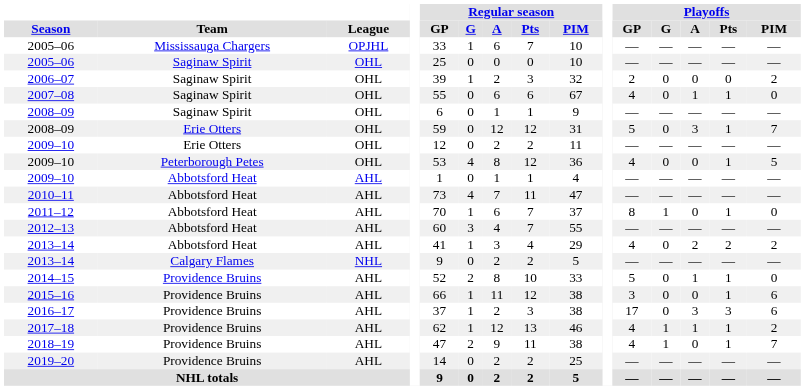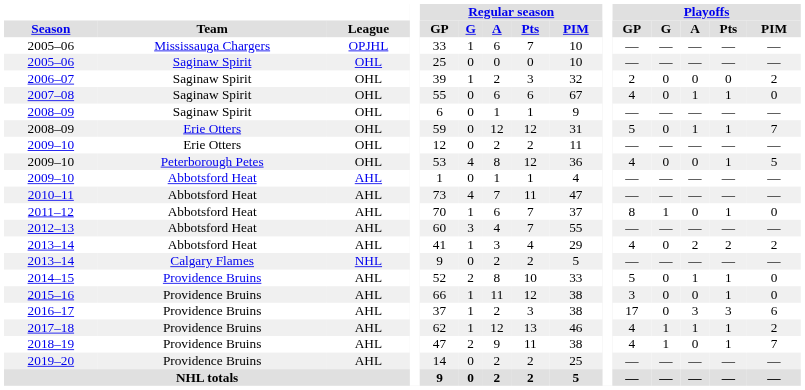 <table border="0" cellpadding="1" cellspacing="0" style="text-align:center; width:60em">
 <tr bgcolor="#e0e0e0">
 <th colspan="3" bgcolor="#ffffff"> </th>
 <th rowspan="99" bgcolor="#ffffff"> </th>
 <th colspan="5"><a href='#'>Regular season</a></th>
 <th rowspan="99" bgcolor="#ffffff"> </th>
 <th colspan="5"><a href='#'>Playoffs</a></th>
 </tr>
 <tr bgcolor="#e0e0e0">
 <th><a href='#'>Season</a></th>
 <th>Team</th>
 <th>League</th>
 <th>GP</th>
 <th><a href='#'>G</a></th>
 <th><a href='#'>A</a></th>
 <th><a href='#'>Pts</a></th>
 <th><a href='#'>PIM</a></th>
 <th>GP</th>
 <th>G</th>
 <th>A</th>
 <th>Pts</th>
 <th>PIM</th>
 </tr>
 <tr>
 <td>2005–06</td>
 <td><a href='#'>Mississauga Chargers</a></td>
 <td><a href='#'>OPJHL</a></td>
 <td>33</td>
 <td>1</td>
 <td>6</td>
 <td>7</td>
 <td>10</td>
 <td>—</td>
 <td>—</td>
 <td>—</td>
 <td>—</td>
 <td>—</td>
 </tr>
 <tr bgcolor="#f0f0f0">
 <td><a href='#'>2005–06</a></td>
 <td><a href='#'>Saginaw Spirit</a></td>
 <td><a href='#'>OHL</a></td>
 <td>25</td>
 <td>0</td>
 <td>0</td>
 <td>0</td>
 <td>10</td>
 <td>—</td>
 <td>—</td>
 <td>—</td>
 <td>—</td>
 <td>—</td>
 </tr>
 <tr>
 <td><a href='#'>2006–07</a></td>
 <td>Saginaw Spirit</td>
 <td>OHL</td>
 <td>39</td>
 <td>1</td>
 <td>2</td>
 <td>3</td>
 <td>32</td>
 <td>2</td>
 <td>0</td>
 <td>0</td>
 <td>0</td>
 <td>2</td>
 </tr>
 <tr bgcolor="#f0f0f0">
 <td><a href='#'>2007–08</a></td>
 <td>Saginaw Spirit</td>
 <td>OHL</td>
 <td>55</td>
 <td>0</td>
 <td>6</td>
 <td>6</td>
 <td>67</td>
 <td>4</td>
 <td>0</td>
 <td>1</td>
 <td>1</td>
 <td>0</td>
 </tr>
 <tr>
 <td><a href='#'>2008–09</a></td>
 <td>Saginaw Spirit</td>
 <td>OHL</td>
 <td>6</td>
 <td>0</td>
 <td>1</td>
 <td>1</td>
 <td>9</td>
 <td>—</td>
 <td>—</td>
 <td>—</td>
 <td>—</td>
 <td>—</td>
 </tr>
 <tr bgcolor="#f0f0f0">
 <td>2008–09</td>
 <td><a href='#'>Erie Otters</a></td>
 <td>OHL</td>
 <td>59</td>
 <td>0</td>
 <td>12</td>
 <td>12</td>
 <td>31</td>
 <td>5</td>
 <td>0</td>
-<td>3</td>
+<td>1</td>
 <td>1</td>
 <td>7</td>
 </tr>
 <tr>
 <td><a href='#'>2009–10</a></td>
 <td>Erie Otters</td>
 <td>OHL</td>
 <td>12</td>
 <td>0</td>
 <td>2</td>
 <td>2</td>
 <td>11</td>
 <td>—</td>
 <td>—</td>
 <td>—</td>
 <td>—</td>
 <td>—</td>
 </tr>
 <tr bgcolor="#f0f0f0">
 <td>2009–10</td>
 <td><a href='#'>Peterborough Petes</a></td>
 <td>OHL</td>
 <td>53</td>
 <td>4</td>
 <td>8</td>
 <td>12</td>
 <td>36</td>
 <td>4</td>
 <td>0</td>
 <td>0</td>
 <td>1</td>
 <td>5</td>
 </tr>
 <tr>
 <td><a href='#'>2009–10</a></td>
 <td><a href='#'>Abbotsford Heat</a></td>
 <td><a href='#'>AHL</a></td>
 <td>1</td>
 <td>0</td>
 <td>1</td>
 <td>1</td>
 <td>4</td>
 <td>—</td>
 <td>—</td>
 <td>—</td>
 <td>—</td>
 <td>—</td>
 </tr>
 <tr bgcolor="#f0f0f0">
 <td><a href='#'>2010–11</a></td>
 <td>Abbotsford Heat</td>
 <td>AHL</td>
 <td>73</td>
 <td>4</td>
 <td>7</td>
 <td>11</td>
 <td>47</td>
 <td>—</td>
 <td>—</td>
 <td>—</td>
 <td>—</td>
 <td>—</td>
 </tr>
 <tr>
 <td><a href='#'>2011–12</a></td>
 <td>Abbotsford Heat</td>
 <td>AHL</td>
 <td>70</td>
 <td>1</td>
 <td>6</td>
 <td>7</td>
 <td>37</td>
 <td>8</td>
 <td>1</td>
 <td>0</td>
 <td>1</td>
 <td>0</td>
 </tr>
 <tr bgcolor="#f0f0f0">
 <td><a href='#'>2012–13</a></td>
 <td>Abbotsford Heat</td>
 <td>AHL</td>
 <td>60</td>
 <td>3</td>
 <td>4</td>
 <td>7</td>
 <td>55</td>
 <td>—</td>
 <td>—</td>
 <td>—</td>
 <td>—</td>
 <td>—</td>
 </tr>
 <tr>
 <td><a href='#'>2013–14</a></td>
 <td>Abbotsford Heat</td>
 <td>AHL</td>
 <td>41</td>
 <td>1</td>
 <td>3</td>
 <td>4</td>
 <td>29</td>
 <td>4</td>
 <td>0</td>
 <td>2</td>
 <td>2</td>
 <td>2</td>
 </tr>
 <tr bgcolor="#f0f0f0">
 <td><a href='#'>2013–14</a></td>
 <td><a href='#'>Calgary Flames</a></td>
 <td><a href='#'>NHL</a></td>
 <td>9</td>
 <td>0</td>
 <td>2</td>
 <td>2</td>
 <td>5</td>
 <td>—</td>
 <td>—</td>
 <td>—</td>
 <td>—</td>
 <td>—</td>
 </tr>
 <tr>
 <td><a href='#'>2014–15</a></td>
 <td><a href='#'>Providence Bruins</a></td>
 <td>AHL</td>
 <td>52</td>
 <td>2</td>
 <td>8</td>
 <td>10</td>
 <td>33</td>
 <td>5</td>
 <td>0</td>
 <td>1</td>
 <td>1</td>
 <td>0</td>
 </tr>
 <tr bgcolor="#f0f0f0">
 <td><a href='#'>2015–16</a></td>
 <td>Providence Bruins</td>
 <td>AHL</td>
 <td>66</td>
 <td>1</td>
 <td>11</td>
 <td>12</td>
 <td>38</td>
 <td>3</td>
 <td>0</td>
 <td>0</td>
 <td>1</td>
-<td>6</td>
+<td>0</td>
 </tr>
 <tr>
 <td><a href='#'>2016–17</a></td>
 <td>Providence Bruins</td>
 <td>AHL</td>
 <td>37</td>
 <td>1</td>
 <td>2</td>
 <td>3</td>
 <td>38</td>
 <td>17</td>
 <td>0</td>
 <td>3</td>
 <td>3</td>
 <td>6</td>
 </tr>
 <tr bgcolor="#f0f0f0">
 <td><a href='#'>2017–18</a></td>
 <td>Providence Bruins</td>
 <td>AHL</td>
 <td>62</td>
 <td>1</td>
 <td>12</td>
 <td>13</td>
 <td>46</td>
 <td>4</td>
 <td>1</td>
 <td>1</td>
 <td>1</td>
 <td>2</td>
 </tr>
 <tr>
 <td><a href='#'>2018–19</a></td>
 <td>Providence Bruins</td>
 <td>AHL</td>
 <td>47</td>
 <td>2</td>
 <td>9</td>
 <td>11</td>
 <td>38</td>
 <td>4</td>
 <td>1</td>
 <td>0</td>
 <td>1</td>
 <td>7</td>
 </tr>
 <tr bgcolor="#f0f0f0">
 <td><a href='#'>2019–20</a></td>
 <td>Providence Bruins</td>
 <td>AHL</td>
 <td>14</td>
 <td>0</td>
 <td>2</td>
 <td>2</td>
 <td>25</td>
 <td>—</td>
 <td>—</td>
 <td>—</td>
 <td>—</td>
 <td>—</td>
 </tr>
 <tr bgcolor="#e0e0e0">
 <th colspan="3">NHL totals</th>
 <th>9</th>
 <th>0</th>
 <th>2</th>
 <th>2</th>
 <th>5</th>
 <th>—</th>
 <th>—</th>
 <th>—</th>
 <th>—</th>
 <th>—</th>
 </tr>
 </table>
